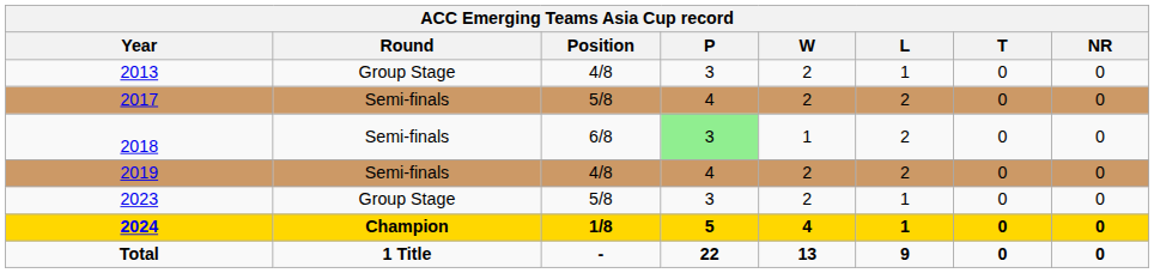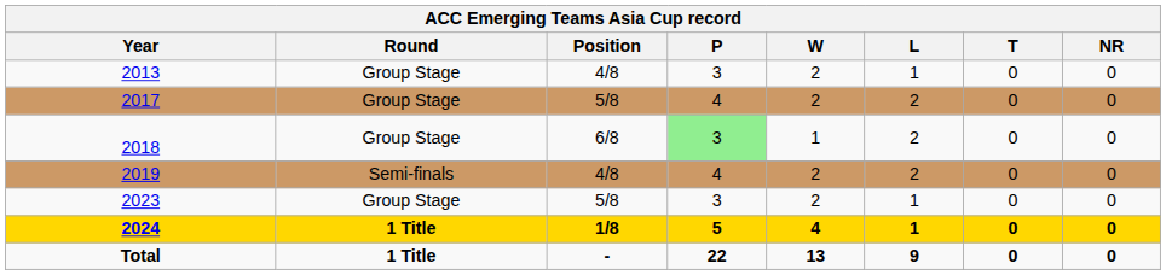 <table class="wikitable" style="text-align: center; width:85%">
 <tr>
 <th colspan=10>ACC Emerging Teams Asia Cup record</th>
 </tr>
 <tr>
 <th width=150>Year</th>
 <th width=150>Round</th>
 <th width=50>Position</th>
 <th width=50>P</th>
 <th width=50>W</th>
 <th width=50>L</th>
 <th width=50>T</th>
 <th width=50>NR</th>
 </tr>
 <tr>
 <td> <a href='#'>2013</a></td>
 <td>Group Stage</td>
 <td>4/8</td>
 <td>3</td>
 <td>2</td>
 <td>1</td>
 <td>0</td>
 <td>0</td>
 </tr>
 <tr bgcolor="#cc9966">
 <td> <a href='#'>2017</a></td>
-<td>Semi-finals</td>
+<td>Group Stage</td>
 <td>5/8</td>
 <td>4</td>
 <td>2</td>
 <td>2</td>
 <td>0</td>
 <td>0</td>
 </tr>
 <tr>
 <td> <br>  <a href='#'>2018</a></td>
-<td>Semi-finals</td>
+<td>Group Stage</td>
 <td>6/8</td>
 <td style="background: lightgreen;">3</td>
 <td>1</td>
 <td>2</td>
 <td>0</td>
 <td>0</td>
 </tr>
 <tr bgcolor="#cc9966">
 <td> <a href='#'>2019</a></td>
 <td>Semi-finals</td>
 <td>4/8</td>
 <td>4</td>
 <td>2</td>
 <td>2</td>
 <td>0</td>
 <td>0</td>
 </tr>
 <tr>
 <td> <a href='#'>2023</a></td>
 <td>Group Stage</td>
 <td>5/8</td>
 <td>3</td>
 <td>2</td>
 <td>1</td>
 <td>0</td>
 <td>0</td>
 </tr>
 <tr style="background:gold;">
 <td> <strong><a href='#'>2024</a></strong></td>
-<td><strong>Champion</strong></td>
+<td><strong>1 Title</strong></td>
 <td><strong>1/8</strong></td>
 <td><strong>5</strong></td>
 <td><strong>4</strong></td>
 <td><strong>1</strong></td>
 <td><strong>0</strong></td>
 <td><strong>0</strong></td>
 </tr>
 <tr>
 <td><strong>Total</strong></td>
 <td><strong>1 Title</strong></td>
 <td><strong>-</strong></td>
 <td><strong>22</strong></td>
 <td><strong>13</strong></td>
 <td><strong>9</strong></td>
 <td><strong>0</strong></td>
 <td><strong>0</strong></td>
 </tr>
 </table>
